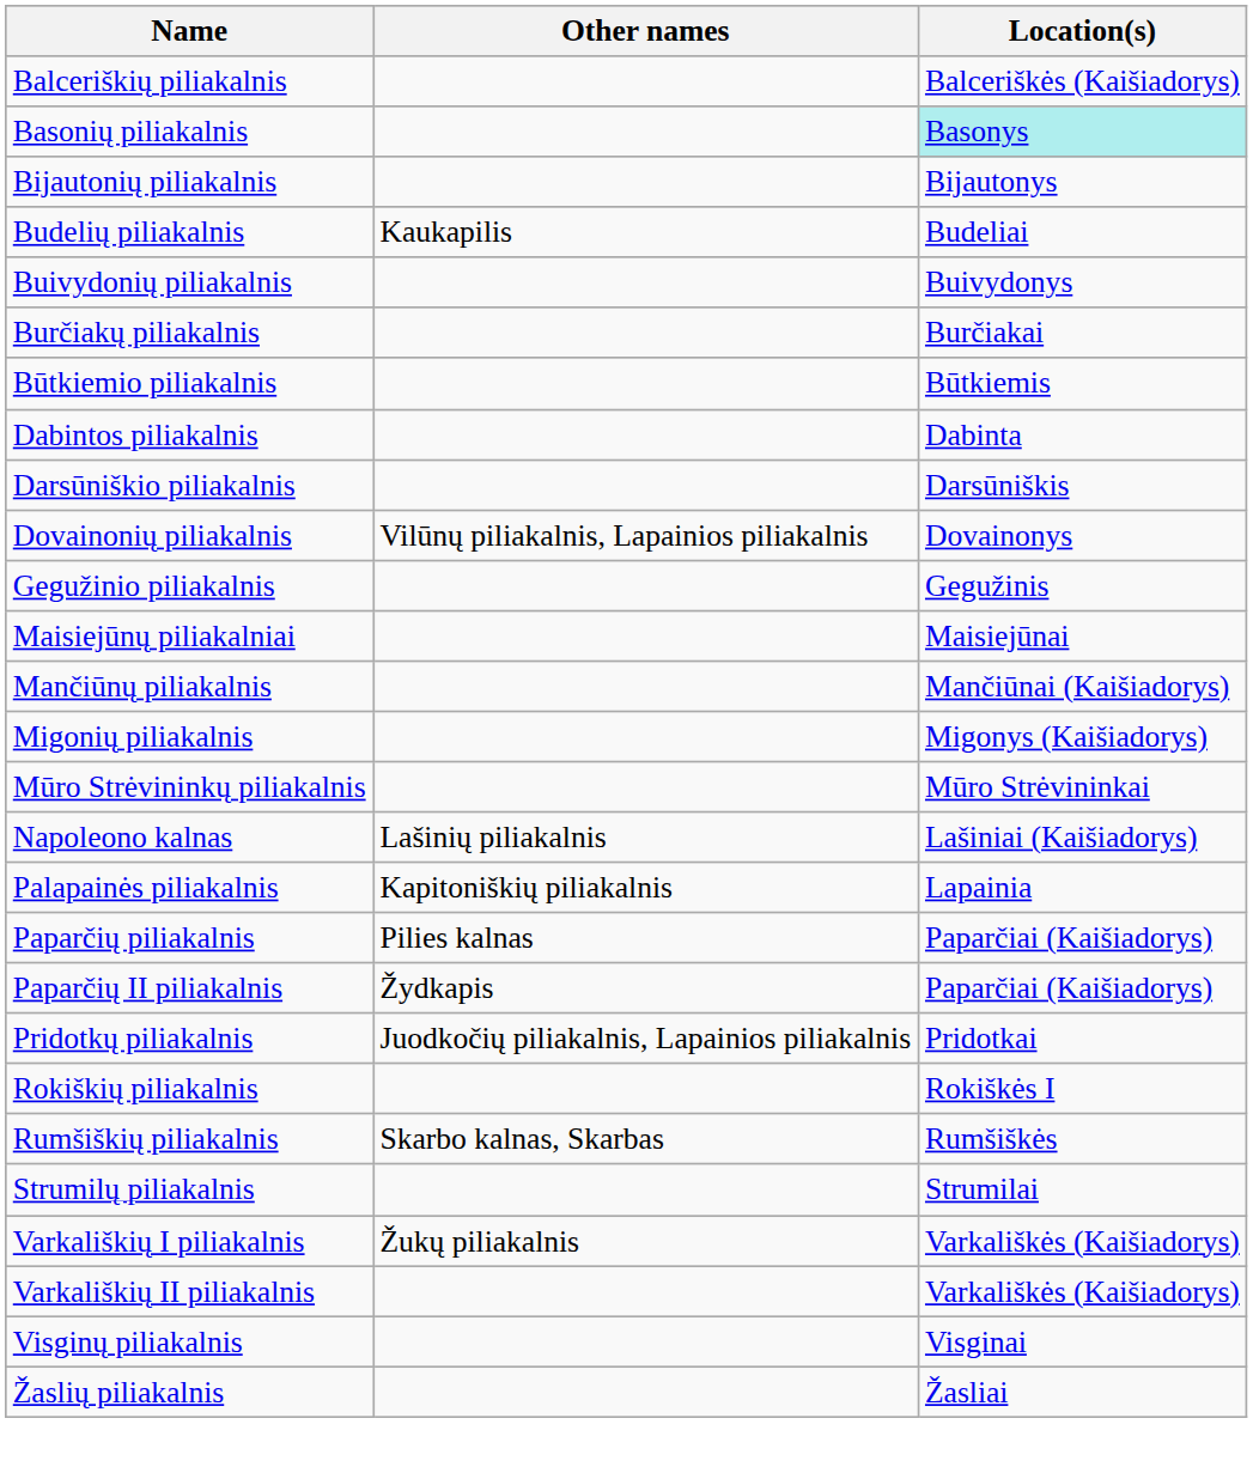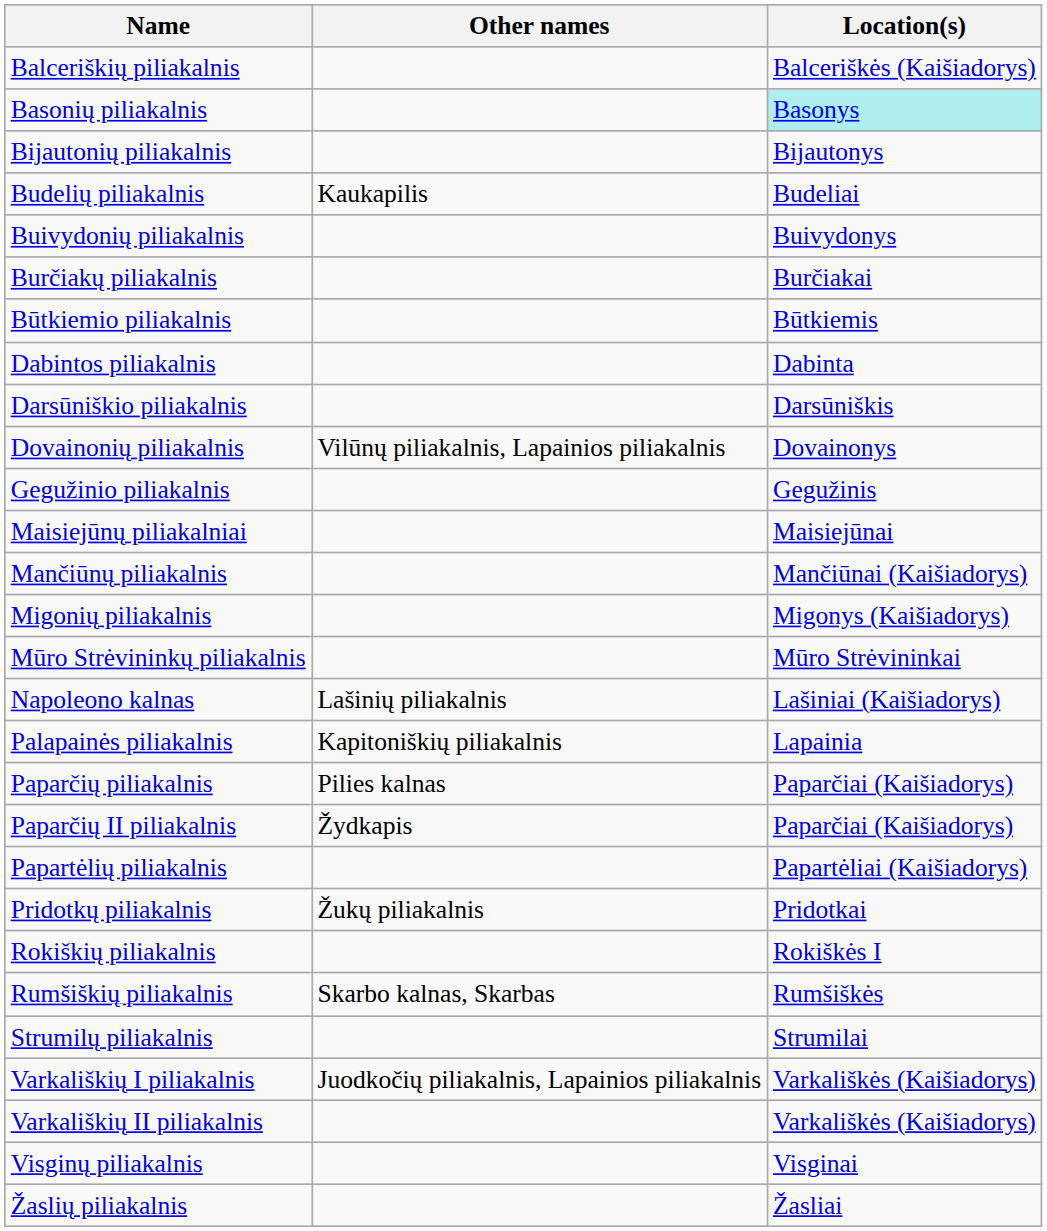 <table class="wikitable" style="font-size: 95%;">
 <tr>
 <th>Name</th>
 <th>Other names</th>
 <th>Location(s)</th>
 </tr>
 <tr>
 <td><a href='#'>Balceriškių piliakalnis</a></td>
 <td></td>
 <td><a href='#'>Balceriškės (Kaišiadorys)</a></td>
 </tr>
 <tr>
 <td><a href='#'>Basonių piliakalnis</a></td>
 <td></td>
 <td style="background: paleturquoise;"><a href='#'>Basonys</a></td>
 </tr>
 <tr>
 <td><a href='#'>Bijautonių piliakalnis</a></td>
 <td></td>
 <td><a href='#'>Bijautonys</a></td>
 </tr>
 <tr>
 <td><a href='#'>Budelių piliakalnis</a></td>
 <td>Kaukapilis</td>
 <td><a href='#'>Budeliai</a></td>
 </tr>
 <tr>
 <td><a href='#'>Buivydonių piliakalnis</a></td>
 <td></td>
 <td><a href='#'>Buivydonys</a></td>
 </tr>
 <tr>
 <td><a href='#'>Burčiakų piliakalnis</a></td>
 <td></td>
 <td><a href='#'>Burčiakai</a></td>
 </tr>
 <tr>
 <td><a href='#'>Būtkiemio piliakalnis</a></td>
 <td></td>
 <td><a href='#'>Būtkiemis</a></td>
 </tr>
 <tr>
 <td><a href='#'>Dabintos piliakalnis</a></td>
 <td></td>
 <td><a href='#'>Dabinta</a></td>
 </tr>
 <tr>
 <td><a href='#'>Darsūniškio piliakalnis</a></td>
 <td></td>
 <td><a href='#'>Darsūniškis</a></td>
 </tr>
 <tr>
 <td><a href='#'>Dovainonių piliakalnis</a></td>
 <td>Vilūnų piliakalnis, Lapainios piliakalnis</td>
 <td><a href='#'>Dovainonys</a></td>
 </tr>
 <tr>
 <td><a href='#'>Gegužinio piliakalnis</a></td>
 <td></td>
 <td><a href='#'>Gegužinis</a></td>
 </tr>
 <tr>
 <td><a href='#'>Maisiejūnų piliakalniai</a></td>
 <td></td>
 <td><a href='#'>Maisiejūnai</a></td>
 </tr>
 <tr>
 <td><a href='#'>Mančiūnų piliakalnis</a></td>
 <td></td>
 <td><a href='#'>Mančiūnai (Kaišiadorys)</a></td>
 </tr>
 <tr>
 <td><a href='#'>Migonių piliakalnis</a></td>
 <td></td>
 <td><a href='#'>Migonys (Kaišiadorys)</a></td>
 </tr>
 <tr>
 <td><a href='#'>Mūro Strėvininkų piliakalnis</a></td>
 <td></td>
 <td><a href='#'>Mūro Strėvininkai</a></td>
 </tr>
 <tr>
 <td><a href='#'>Napoleono kalnas</a></td>
 <td>Lašinių piliakalnis</td>
 <td><a href='#'>Lašiniai (Kaišiadorys)</a></td>
 </tr>
 <tr>
 <td><a href='#'>Palapainės piliakalnis</a></td>
 <td>Kapitoniškių piliakalnis</td>
 <td><a href='#'>Lapainia</a></td>
 </tr>
 <tr>
 <td><a href='#'>Paparčių piliakalnis</a></td>
 <td>Pilies kalnas</td>
 <td><a href='#'>Paparčiai (Kaišiadorys)</a></td>
 </tr>
 <tr>
 <td><a href='#'>Paparčių II piliakalnis</a></td>
 <td>Žydkapis</td>
 <td><a href='#'>Paparčiai (Kaišiadorys)</a></td>
 </tr>
 <tr>
+<td><a href='#'>Papartėlių piliakalnis</a></td>
+<td></td>
+<td><a href='#'>Papartėliai (Kaišiadorys)</a></td>
+</tr>
+<tr>
 <td><a href='#'>Pridotkų piliakalnis</a></td>
-<td>Juodkočių piliakalnis, Lapainios piliakalnis</td>
+<td>Žukų piliakalnis</td>
 <td><a href='#'>Pridotkai</a></td>
 </tr>
 <tr>
 <td><a href='#'>Rokiškių piliakalnis</a></td>
 <td></td>
 <td><a href='#'>Rokiškės I</a></td>
 </tr>
 <tr>
 <td><a href='#'>Rumšiškių piliakalnis</a></td>
 <td>Skarbo kalnas, Skarbas</td>
 <td><a href='#'>Rumšiškės</a></td>
 </tr>
 <tr>
 <td><a href='#'>Strumilų piliakalnis</a></td>
 <td></td>
 <td><a href='#'>Strumilai</a></td>
 </tr>
 <tr>
 <td><a href='#'>Varkališkių I piliakalnis</a></td>
-<td>Žukų piliakalnis</td>
+<td>Juodkočių piliakalnis, Lapainios piliakalnis</td>
 <td><a href='#'>Varkališkės (Kaišiadorys)</a></td>
 </tr>
 <tr>
 <td><a href='#'>Varkališkių II piliakalnis</a></td>
 <td></td>
 <td><a href='#'>Varkališkės (Kaišiadorys)</a></td>
 </tr>
 <tr>
 <td><a href='#'>Visginų piliakalnis</a></td>
 <td></td>
 <td><a href='#'>Visginai</a></td>
 </tr>
 <tr>
 <td><a href='#'>Žaslių piliakalnis</a></td>
 <td></td>
 <td><a href='#'>Žasliai</a></td>
 </tr>
 </table>
